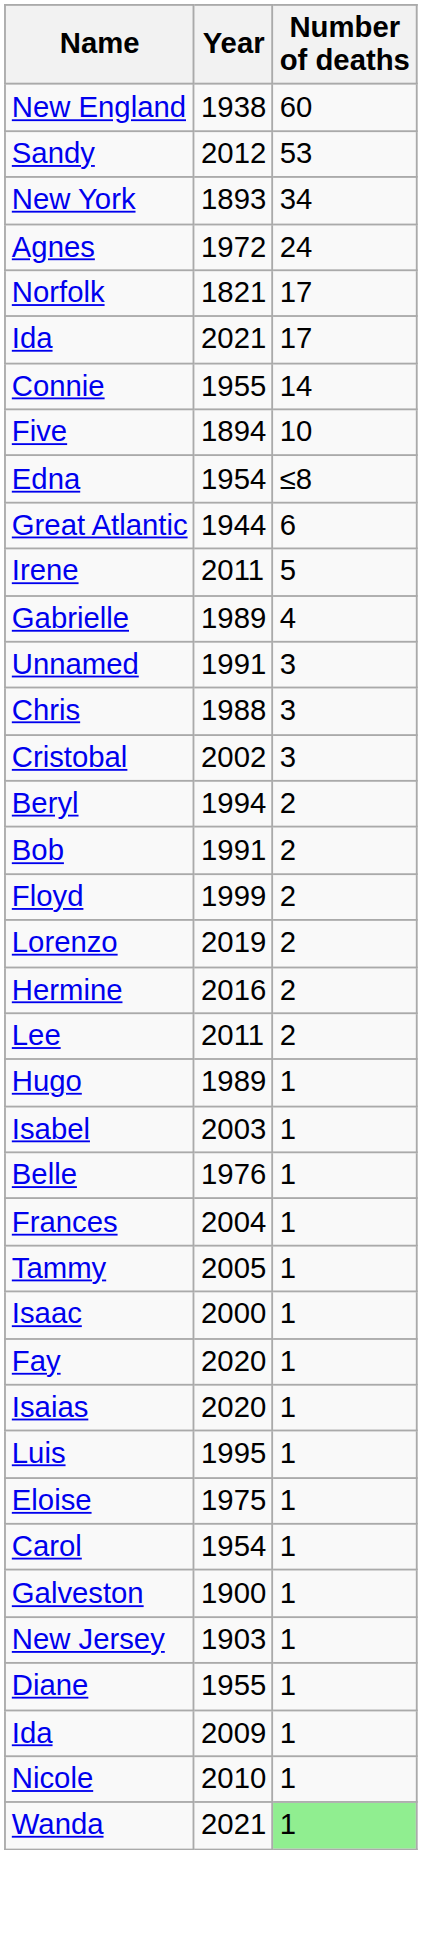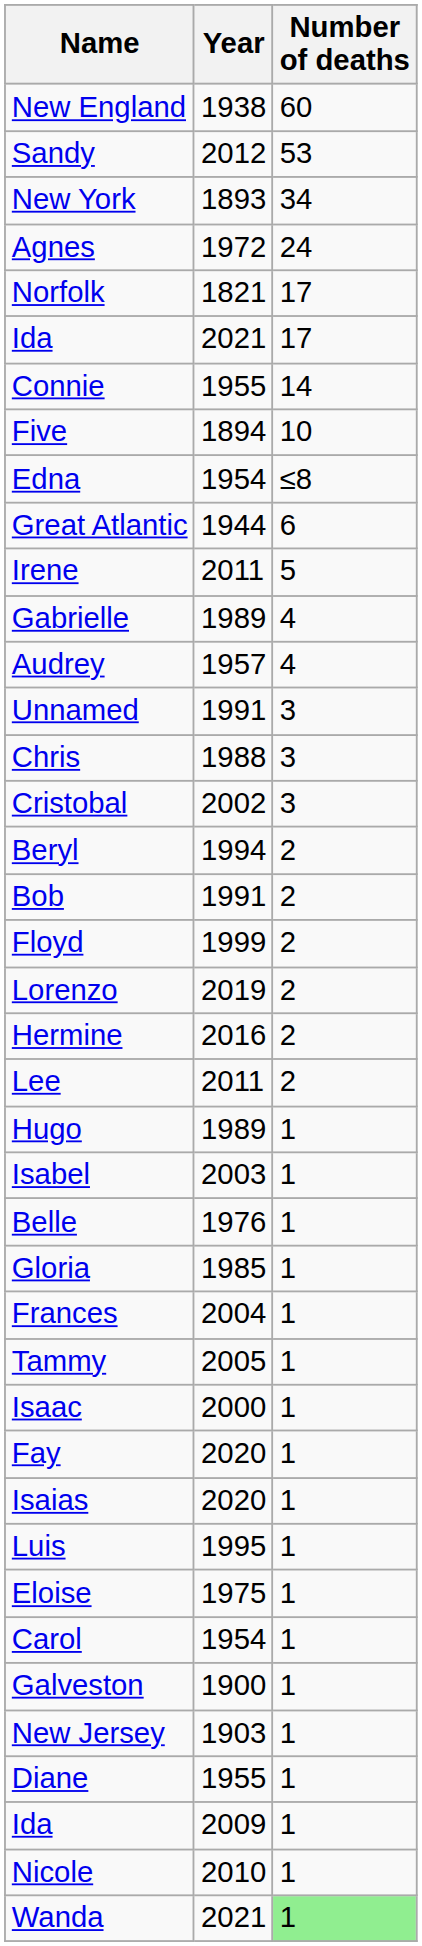 <table class="wikitable sortable"  style="margin:1em auto;" align="center">
 <tr bgcolor="#CCCCCC">
 <th>Name</th>
 <th>Year</th>
 <th>Number<br>of deaths</th>
 </tr>
 <tr>
 <td><a href='#'>New England</a></td>
 <td>1938</td>
 <td>60</td>
 </tr>
 <tr>
 <td><a href='#'>Sandy</a></td>
 <td>2012</td>
 <td>53</td>
 </tr>
 <tr>
 <td><a href='#'>New York</a></td>
 <td>1893</td>
 <td>34</td>
 </tr>
 <tr>
 <td><a href='#'>Agnes</a></td>
 <td>1972</td>
 <td>24</td>
 </tr>
 <tr>
 <td><a href='#'>Norfolk</a></td>
 <td>1821</td>
 <td>17</td>
 </tr>
 <tr>
 <td><a href='#'>Ida</a></td>
 <td>2021</td>
 <td>17</td>
 </tr>
 <tr>
 <td><a href='#'>Connie</a></td>
 <td>1955</td>
 <td>14</td>
 </tr>
 <tr>
 <td><a href='#'>Five</a></td>
 <td>1894</td>
 <td>10</td>
 </tr>
 <tr>
 <td><a href='#'>Edna</a></td>
 <td>1954</td>
 <td>≤8</td>
 </tr>
 <tr>
 <td><a href='#'>Great Atlantic</a></td>
 <td>1944</td>
 <td>6</td>
 </tr>
 <tr>
 <td><a href='#'>Irene</a></td>
 <td>2011</td>
 <td>5</td>
 </tr>
 <tr>
 <td><a href='#'>Gabrielle</a></td>
 <td>1989</td>
 <td>4</td>
 </tr>
 <tr>
+<td><a href='#'>Audrey</a></td>
+<td>1957</td>
+<td>4</td>
+</tr>
+<tr>
 <td><a href='#'>Unnamed</a></td>
 <td>1991</td>
 <td>3</td>
 </tr>
 <tr>
 <td><a href='#'>Chris</a></td>
 <td>1988</td>
 <td>3</td>
 </tr>
 <tr>
 <td><a href='#'>Cristobal</a></td>
 <td>2002</td>
 <td>3</td>
 </tr>
 <tr>
 <td><a href='#'>Beryl</a></td>
 <td>1994</td>
 <td>2</td>
 </tr>
 <tr>
 <td><a href='#'>Bob</a></td>
 <td>1991</td>
 <td>2</td>
 </tr>
 <tr>
 <td><a href='#'>Floyd</a></td>
 <td>1999</td>
 <td>2</td>
 </tr>
 <tr>
 <td><a href='#'>Lorenzo</a></td>
 <td>2019</td>
 <td>2</td>
 </tr>
 <tr>
 <td><a href='#'>Hermine</a></td>
 <td>2016</td>
 <td>2</td>
 </tr>
 <tr>
 <td><a href='#'>Lee</a></td>
 <td>2011</td>
 <td>2</td>
 </tr>
 <tr>
 <td><a href='#'>Hugo</a></td>
 <td>1989</td>
 <td>1</td>
 </tr>
 <tr>
 <td><a href='#'>Isabel</a></td>
 <td>2003</td>
 <td>1</td>
 </tr>
 <tr>
 <td><a href='#'>Belle</a></td>
 <td>1976</td>
+<td>1</td>
+</tr>
+<tr>
+<td><a href='#'>Gloria</a></td>
+<td>1985</td>
 <td>1</td>
 </tr>
 <tr>
 <td><a href='#'>Frances</a></td>
 <td>2004</td>
 <td>1</td>
 </tr>
 <tr>
 <td><a href='#'>Tammy</a></td>
 <td>2005</td>
 <td>1</td>
 </tr>
 <tr>
 <td><a href='#'>Isaac</a></td>
 <td>2000</td>
 <td>1</td>
 </tr>
 <tr>
 <td><a href='#'>Fay</a></td>
 <td>2020</td>
 <td>1</td>
 </tr>
 <tr>
 <td><a href='#'>Isaias</a></td>
 <td>2020</td>
 <td>1</td>
 </tr>
 <tr>
 <td><a href='#'>Luis</a></td>
 <td>1995</td>
 <td>1</td>
 </tr>
 <tr>
 <td><a href='#'>Eloise</a></td>
 <td>1975</td>
 <td>1</td>
 </tr>
 <tr>
 <td><a href='#'>Carol</a></td>
 <td>1954</td>
 <td>1</td>
 </tr>
 <tr>
 <td><a href='#'>Galveston</a></td>
 <td>1900</td>
 <td>1</td>
 </tr>
 <tr>
 <td><a href='#'>New Jersey</a></td>
 <td>1903</td>
 <td>1</td>
 </tr>
 <tr>
 <td><a href='#'>Diane</a></td>
 <td>1955</td>
 <td>1</td>
 </tr>
 <tr>
 <td><a href='#'>Ida</a></td>
 <td>2009</td>
 <td>1</td>
 </tr>
 <tr>
 <td><a href='#'>Nicole</a></td>
 <td>2010</td>
 <td>1</td>
 </tr>
 <tr>
 <td><a href='#'>Wanda</a></td>
 <td>2021</td>
 <td style="background: lightgreen;">1</td>
 </tr>
 </table>
